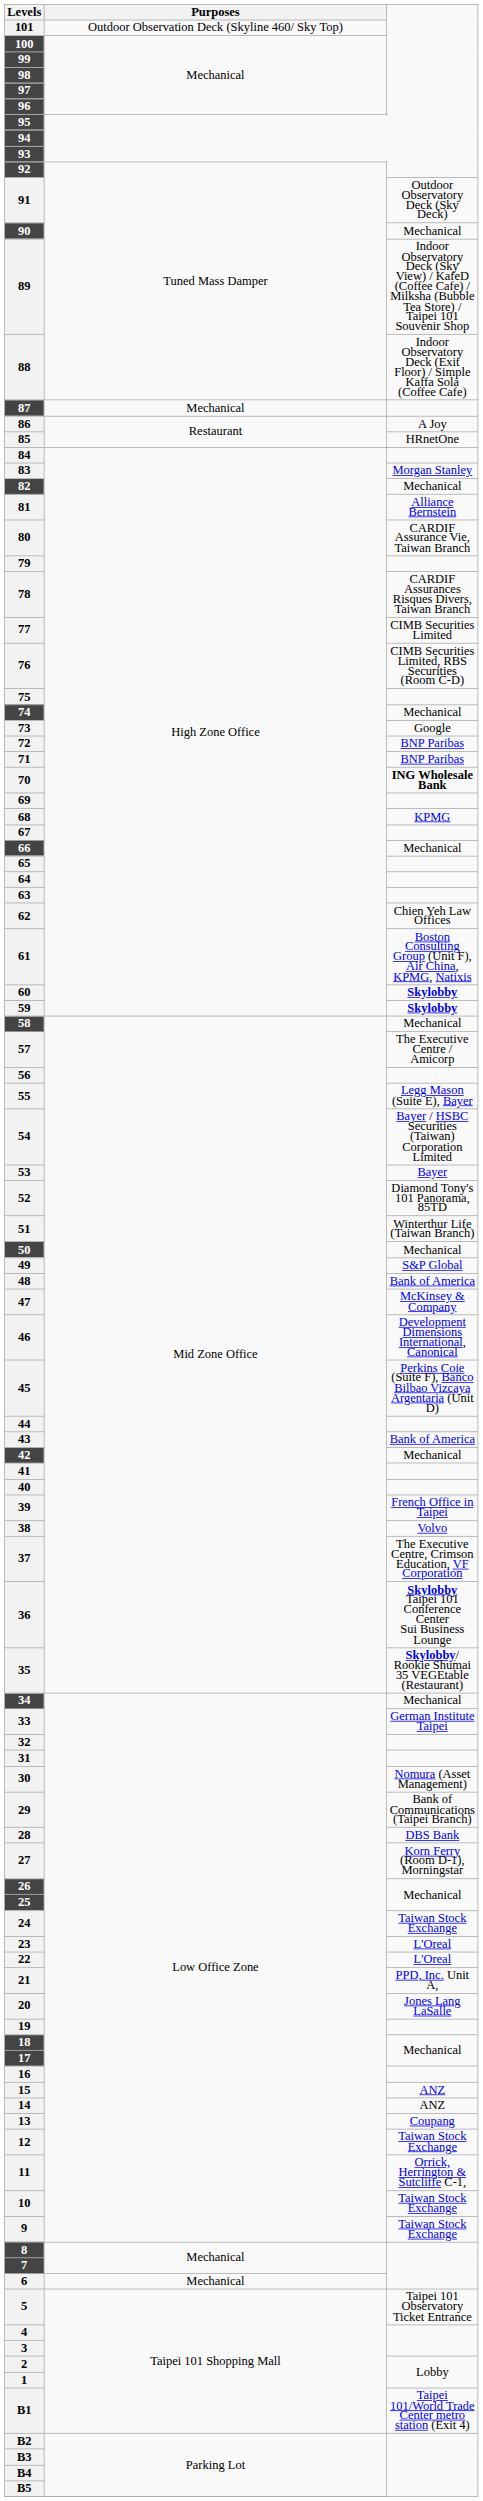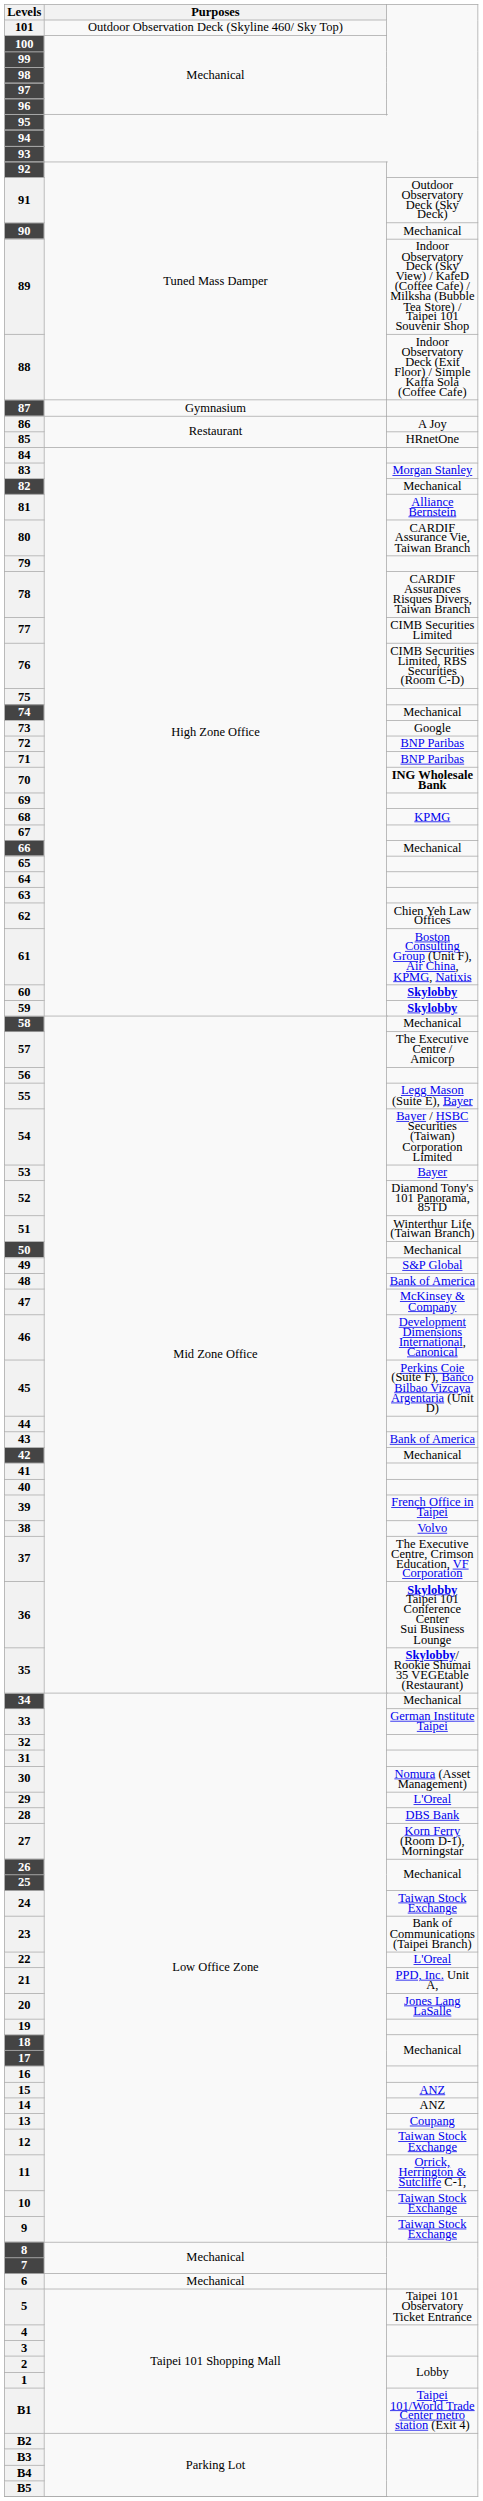 <table class="wikitable" style="line-height:0.8;">
 <tr>
 <th>Levels</th>
 <th style="width:28em;">Purposes</th>
 </tr>
 <tr align=center>
 <th>101</th>
 <td>Outdoor Observation Deck (Skyline 460/ Sky Top)</td>
 </tr>
 <tr align=center>
 <th style="background:#444; color:white;">100</th>
 <td rowspan=9 colspan=2>Mechanical</td>
 </tr>
 <tr align=center>
 <th style="background:#444; color:white;">99</th>
 </tr>
 <tr style="background:#999;">
 </tr>
 <tr align=center>
 <th style="background:#444; color:white;">98</th>
 </tr>
 <tr style="background:#999;">
 </tr>
 <tr align=center>
 <th style="background:#444; color:white;">97</th>
 </tr>
 <tr style="background:#999;">
 </tr>
 <tr align=center>
 <th style="background:#444; color:white;">96</th>
 </tr>
 <tr style="background:#999;">
 </tr>
 <tr align=center>
 <th style="background:#444; color:white;">95</th>
 </tr>
 <tr style="background:#999;">
 </tr>
 <tr align=center>
 <th style="background:#444; color:white;">94</th>
 </tr>
 <tr style="background:#999;">
 </tr>
 <tr align=center>
 <th style="background:#444; color:white;">93</th>
 </tr>
 <tr style="background:#999;">
 </tr>
 <tr align=center>
 <th style="background:#444; color:white;">92</th>
 <td rowspan=6 colspan=2>Tuned Mass Damper</td>
 </tr>
 <tr style="background:#999;">
 </tr>
 <tr align=center>
 <th>91</th>
 <td>Outdoor Observatory Deck (Sky Deck)</td>
 </tr>
 <tr align=center>
 <th style="background:#444; color:white;">90</th>
 <td>Mechanical</td>
 </tr>
 <tr align=center>
 <th>89</th>
 <td>Indoor Observatory Deck (Sky View) / KafeD (Coffee Cafe) / Milksha (Bubble Tea Store) / Taipei 101 Souvenir Shop</td>
 </tr>
 <tr align=center>
 <th>88</th>
 <td>Indoor Observatory Deck (Exit Floor) / Simple Kaffa Sola (Coffee Cafe)</td>
 </tr>
 <tr align=center>
 <th style="background:#444; color:white;">87</th>
-<td>Mechanical</td>
+<td>Gymnasium</td>
 </tr>
 <tr align=center>
 <th>86</th>
 <td rowspan=2 colspan=2>Restaurant</td>
 <td>A Joy</td>
 </tr>
 <tr align=center>
 <th>85</th>
 <td>HRnetOne</td>
 </tr>
 <tr align=center>
 <th>84</th>
 <td rowspan=26 colspan=2>High Zone Office</td>
 </tr>
 <tr align=center>
 <th>83</th>
 <td><a href='#'>Morgan Stanley</a></td>
 </tr>
 <tr align=center>
 <th style="background:#444; color:white;">82</th>
 <td>Mechanical</td>
 </tr>
 <tr align=center>
 <th>81</th>
 <td><a href='#'>Alliance Bernstein</a></td>
 </tr>
 <tr align=center>
 <th>80</th>
 <td>CARDIF Assurance Vie, Taiwan Branch</td>
 </tr>
 <tr align=center>
 <th>79</th>
 </tr>
 <tr align=center>
 <th>78</th>
 <td>CARDIF Assurances Risques Divers, Taiwan Branch</td>
 </tr>
 <tr align=center>
 <th>77</th>
 <td>CIMB Securities Limited</td>
 </tr>
 <tr align=center>
 <th>76</th>
 <td>CIMB Securities Limited, RBS Securities (Room C-D)</td>
 </tr>
 <tr align=center>
 <th>75</th>
 </tr>
 <tr align=center>
 <th style="background:#444; color:white;">74</th>
 <td>Mechanical</td>
 </tr>
 <tr align=center>
 <th>73</th>
 <td>Google</td>
 </tr>
 <tr align=center>
 <th>72</th>
 <td><a href='#'>BNP Paribas</a></td>
 </tr>
 <tr align=center>
 <th>71</th>
 <td><a href='#'>BNP Paribas</a></td>
 </tr>
 <tr align=center>
 <th>70</th>
 <td><strong>ING Wholesale Bank</strong></td>
 </tr>
 <tr align=center>
 <th>69</th>
 </tr>
 <tr align=center>
 <th>68</th>
 <td><a href='#'>KPMG</a></td>
 </tr>
 <tr align=center>
 <th>67</th>
 <td></td>
 </tr>
 <tr align=center>
 <th style="background:#444; color:white;">66</th>
 <td>Mechanical</td>
 </tr>
 <tr align=center>
 <th>65</th>
 <td></td>
 </tr>
 <tr align=center>
 <th>64</th>
 <td></td>
 </tr>
 <tr align=center>
 <th>63</th>
 <td></td>
 </tr>
 <tr align=center>
 <th>62</th>
 <td>Chien Yeh Law Offices</td>
 </tr>
 <tr align=center>
 <th>61</th>
 <td><a href='#'>Boston Consulting Group</a> (Unit F), <a href='#'>Air China</a>, <a href='#'>KPMG</a>, <a href='#'>Natixis</a></td>
 </tr>
 <tr align=center>
 <th>60</th>
 <td><strong><a href='#'>Skylobby</a></strong></td>
 </tr>
 <tr align=center>
 <th>59</th>
 <td><strong><a href='#'>Skylobby</a></strong></td>
 </tr>
 <tr align=center>
 <th style="background:#444; color:white;">58</th>
 <td rowspan=24 colspan=2>Mid Zone Office</td>
 <td>Mechanical</td>
 </tr>
 <tr align=center>
 <th>57</th>
 <td>The Executive Centre / Amicorp</td>
 </tr>
 <tr align=center>
 <th>56</th>
 </tr>
 <tr align=center>
 <th>55</th>
 <td><a href='#'>Legg Mason</a> (Suite E), <a href='#'>Bayer</a></td>
 </tr>
 <tr align=center>
 <th>54</th>
 <td><a href='#'>Bayer</a> / <a href='#'>HSBC</a> Securities (Taiwan) Corporation Limited</td>
 </tr>
 <tr align=center>
 <th>53</th>
 <td><a href='#'>Bayer</a></td>
 </tr>
 <tr align=center>
 <th>52</th>
 <td>Diamond Tony's 101 Panorama,<br>85TD</td>
 </tr>
 <tr align=center>
 <th>51</th>
 <td>Winterthur Life (Taiwan Branch)</td>
 </tr>
 <tr align=center>
 <th style="background:#444; color:white;">50</th>
 <td>Mechanical</td>
 </tr>
 <tr align=center>
 <th>49</th>
 <td><a href='#'>S&P Global</a></td>
 </tr>
 <tr align=center>
 <th>48</th>
 <td><a href='#'>Bank of America</a></td>
 </tr>
 <tr align=center>
 <th>47</th>
 <td><a href='#'>McKinsey & Company</a></td>
 </tr>
 <tr align=center>
 <th>46</th>
 <td><a href='#'>Development Dimensions International</a>, <a href='#'>Canonical</a></td>
 </tr>
 <tr align=center>
 <th>45</th>
 <td><a href='#'>Perkins Coie</a> (Suite F), <a href='#'>Banco Bilbao Vizcaya Argentaria</a> (Unit D)</td>
 </tr>
 <tr align=center>
 <th>44</th>
 </tr>
 <tr align=center>
 <th>43</th>
 <td><a href='#'>Bank of America</a></td>
 </tr>
 <tr align=center>
 <th style="background:#444; color:white;">42</th>
 <td>Mechanical</td>
 </tr>
 <tr align=center>
 <th>41</th>
 </tr>
 <tr align=center>
 <th>40</th>
 <td></td>
 </tr>
 <tr align=center>
 <th>39</th>
 <td><a href='#'>French Office in Taipei</a></td>
 </tr>
 <tr align=center>
 <th>38</th>
 <td><a href='#'>Volvo</a></td>
 </tr>
 <tr align=center>
 <th>37</th>
 <td>The Executive Centre, Crimson Education, <a href='#'>VF Corporation</a></td>
 </tr>
 <tr align=center>
 <th>36</th>
 <td><strong><a href='#'>Skylobby</a></strong><br>Taipei 101 Conference Center<br>Sui Business Lounge</td>
 </tr>
 <tr align=center>
 <th>35</th>
 <td><strong><a href='#'>Skylobby</a></strong>/ Rookie Shumai 35 VEGEtable (Restaurant)</td>
 </tr>
 <tr align=center>
 <th style="background:#444; color:white;">34</th>
 <td rowspan=26 colspan=2>Low Office Zone</td>
 <td>Mechanical</td>
 </tr>
 <tr align=center>
 <th>33</th>
 <td><a href='#'>German Institute Taipei</a></td>
 </tr>
 <tr align=center>
 <th>32</th>
 </tr>
 <tr align=center>
 <th>31</th>
 <td></td>
 </tr>
 <tr align=center>
 <th>30</th>
 <td><a href='#'>Nomura</a> (Asset Management)</td>
 </tr>
 <tr align=center>
 <th>29</th>
-<td>Bank of Communications (Taipei Branch)</td>
+<td><a href='#'>L'Oreal</a></td>
 </tr>
 <tr align=center>
 <th>28</th>
 <td><a href='#'>DBS Bank</a></td>
 </tr>
 <tr align=center>
 <th>27</th>
 <td><a href='#'>Korn Ferry</a> (Room D-1), Morningstar</td>
 </tr>
 <tr align=center>
 <th style="background:#444; color:white;">26</th>
 <td rowspan=2 colspan=2>Mechanical</td>
 </tr>
 <tr style="background:#999;">
 <th style="background:#444; color:white;">25</th>
 </tr>
 <tr align=center>
 <th>24</th>
 <td><a href='#'>Taiwan Stock Exchange</a></td>
 </tr>
 <tr align=center>
 <th>23</th>
-<td><a href='#'>L'Oreal</a></td>
+<td>Bank of Communications (Taipei Branch)</td>
 </tr>
 <tr align=center>
 <th>22</th>
 <td><a href='#'>L'Oreal</a></td>
 </tr>
 <tr align=center>
 <th>21</th>
 <td><a href='#'>PPD, Inc.</a> Unit A,</td>
 </tr>
 <tr align=center>
 <th>20</th>
 <td><a href='#'>Jones Lang LaSalle</a></td>
 </tr>
 <tr align=center>
 <th>19</th>
 </tr>
 <tr align=center>
 <th style="background:#444; color:white;">18</th>
 <td rowspan=2 colspan=2>Mechanical</td>
 </tr>
 <tr style="background:#999;">
 <th style="background:#444; color:white;">17</th>
 </tr>
 <tr align=center>
 <th>16</th>
 </tr>
 <tr align=center>
 <th>15</th>
 <td><a href='#'>ANZ</a></td>
 </tr>
 <tr align=center>
 <th>14</th>
 <td>ANZ</td>
 </tr>
 <tr align=center>
 <th>13</th>
 <td><a href='#'>Coupang</a></td>
 </tr>
 <tr align=center>
 <th>12</th>
 <td><a href='#'>Taiwan Stock Exchange</a></td>
 </tr>
 <tr align=center>
 <th>11</th>
 <td><a href='#'>Orrick, Herrington & Sutcliffe</a> C-1,</td>
 </tr>
 <tr align=center>
 <th>10</th>
 <td><a href='#'>Taiwan Stock Exchange</a></td>
 </tr>
 <tr align=center>
 <th>9</th>
 <td><a href='#'>Taiwan Stock Exchange</a></td>
 </tr>
 <tr align=center>
 <th style="background:#444; color:white;">8</th>
 <td rowspan=2 colspan=2>Mechanical</td>
 </tr>
 <tr style="background:#999;">
 <th style="background:#444; color:white;">7</th>
 </tr>
 <tr align=center>
 <th>6</th>
 <td>Mechanical</td>
 </tr>
 <tr align=center>
 <th>5</th>
 <td rowspan=6 colspan=2>Taipei 101 Shopping Mall</td>
 <td>Taipei 101 Observatory Ticket Entrance</td>
 </tr>
 <tr align=center>
 <th>4</th>
 </tr>
 <tr align=center>
 <th>3</th>
 </tr>
 <tr align=center>
 <th>2</th>
 <td rowspan=2 colspan=2>Lobby</td>
 </tr>
 <tr align=center>
 <th>1</th>
 </tr>
 <tr align=center>
 <th>B1</th>
 <td><a href='#'>Taipei 101/World Trade Center metro station</a> (Exit 4)</td>
 </tr>
 <tr align=center>
 <th>B2</th>
 <td rowspan=4 colspan=2>Parking Lot</td>
 </tr>
 <tr align=center>
 <th>B3</th>
 </tr>
 <tr align=center>
 <th>B4</th>
 </tr>
 <tr align=center>
 <th>B5</th>
 </tr>
 <tr align=center>
 </tr>
 </table>
